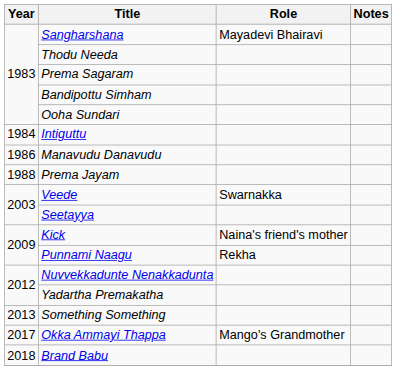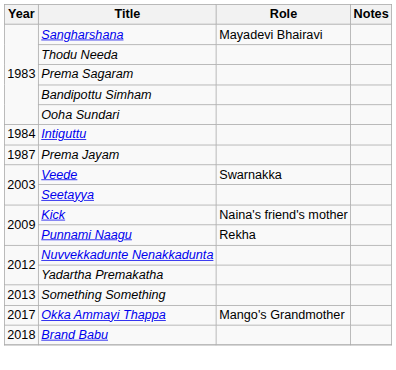 <table class="wikitable sortable">
 <tr style="background:#ccc; text-align:center;">
 <th>Year</th>
 <th>Title</th>
 <th>Role</th>
 <th class="unsortable">Notes</th>
 </tr>
 <tr>
 <td rowspan=5>1983</td>
 <td><em><a href='#'>Sangharshana</a></em></td>
 <td>Mayadevi Bhairavi</td>
 <td></td>
 </tr>
 <tr>
 <td><em>Thodu Needa</em></td>
 <td></td>
 <td></td>
 </tr>
 <tr>
 <td><em>Prema Sagaram</em></td>
 <td></td>
 <td></td>
 </tr>
 <tr>
 <td><em>Bandipottu Simham</em></td>
 <td></td>
 <td></td>
 </tr>
 <tr>
 <td><em>Ooha Sundari</em></td>
 <td></td>
 <td></td>
 </tr>
 <tr>
 <td>1984</td>
 <td><em><a href='#'>Intiguttu</a></em></td>
 <td></td>
 <td></td>
 </tr>
 <tr>
-<td>1986</td>
-<td><em>Manavudu Danavudu</em></td>
-<td></td>
-<td></td>
-</tr>
-<tr>
-<td>1988</td>
+<td>1987</td>
 <td><em>Prema Jayam</em></td>
 <td></td>
 <td></td>
 </tr>
 <tr>
 <td rowspan=2>2003</td>
 <td><em><a href='#'>Veede</a></em></td>
 <td>Swarnakka</td>
 <td></td>
 </tr>
 <tr>
 <td><em><a href='#'>Seetayya</a></em></td>
 <td></td>
 <td></td>
 </tr>
 <tr>
 <td rowspan=2>2009</td>
 <td><em><a href='#'>Kick</a></em></td>
 <td>Naina's friend's mother</td>
 <td></td>
 </tr>
 <tr>
 <td><em><a href='#'>Punnami Naagu</a></em></td>
 <td>Rekha</td>
 <td></td>
 </tr>
 <tr>
 <td rowspan=2>2012</td>
 <td><em><a href='#'>Nuvvekkadunte Nenakkadunta</a></em></td>
 <td></td>
 <td></td>
 </tr>
 <tr>
 <td><em>Yadartha Premakatha</em></td>
 <td></td>
 <td></td>
 </tr>
 <tr>
 <td>2013</td>
 <td><em>Something Something</em></td>
 <td></td>
 <td></td>
 </tr>
 <tr>
 <td>2017</td>
 <td><em><a href='#'>Okka Ammayi Thappa</a></em></td>
 <td>Mango's Grandmother</td>
 <td></td>
 </tr>
 <tr>
 <td>2018</td>
 <td><em><a href='#'>Brand Babu</a></em></td>
 <td></td>
 <td></td>
 </tr>
 <tr>
 </tr>
 </table>
